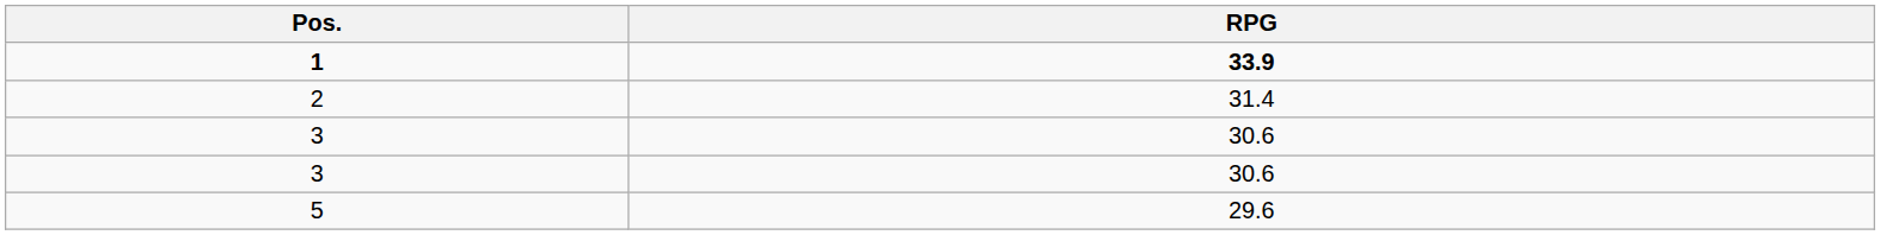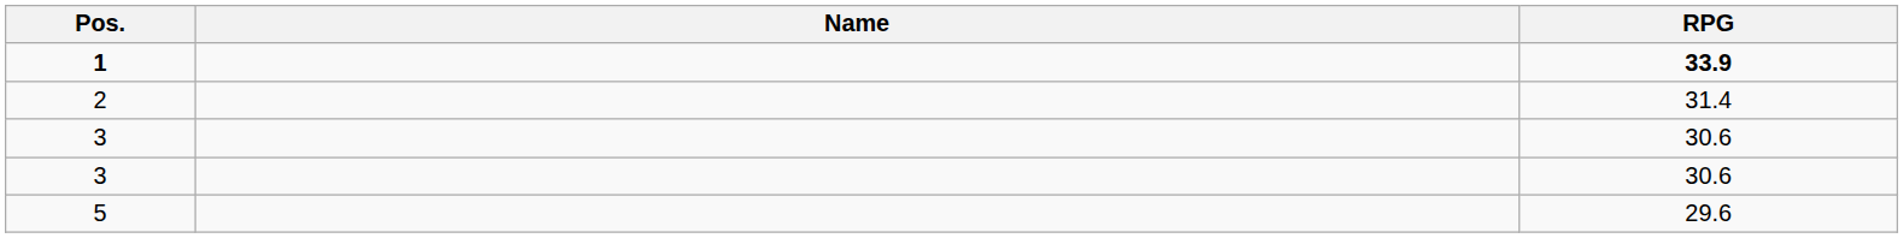 <table class=wikitable width="80%">
 <tr>
 <th width="10%">Pos.</th>
+<th width="70%">Name</th>
 <th width="20%">RPG</th>
 </tr>
 <tr>
 <td align=center><strong>1</strong></td>
+<td><strong></strong></td>
 <td align=center><strong>33.9</strong></td>
 </tr>
 <tr>
 <td align=center>2</td>
+<td></td>
 <td align=center>31.4</td>
 </tr>
 <tr>
 <td align=center>3</td>
+<td></td>
 <td align=center>30.6</td>
 </tr>
 <tr>
 <td align=center>3</td>
+<td></td>
 <td align=center>30.6</td>
 </tr>
 <tr>
 <td align=center>5</td>
+<td></td>
 <td align=center>29.6</td>
 </tr>
 </table>
